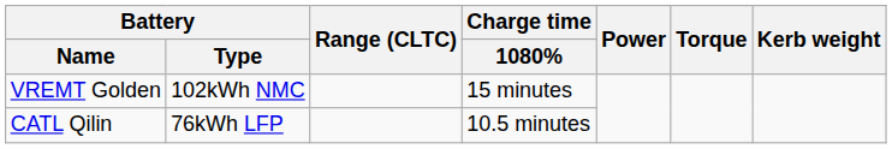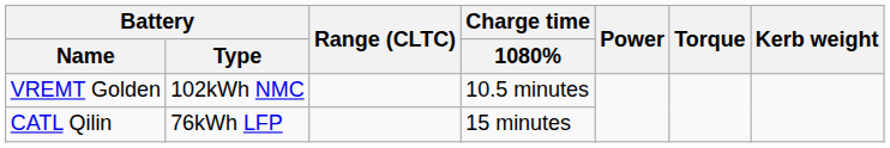 <table class="wikitable">
 <tr>
 <th colspan="2">Battery</th>
 <th rowspan="2">Range (CLTC)</th>
 <th>Charge time</th>
 <th rowspan="2">Power</th>
 <th rowspan="2">Torque</th>
 <th rowspan="2">Kerb weight</th>
 </tr>
 <tr>
 <th>Name</th>
 <th>Type</th>
 <th>1080%</th>
 </tr>
 <tr>
 <td><a href='#'>VREMT</a> Golden</td>
 <td>102kWh <a href='#'>NMC</a></td>
 <td></td>
-<td>15 minutes</td>
+<td>10.5 minutes</td>
 <td rowspan="2"></td>
 <td rowspan="2"></td>
 <td rowspan="2"></td>
 </tr>
 <tr>
 <td><a href='#'>CATL</a> Qilin</td>
 <td>76kWh <a href='#'>LFP</a></td>
 <td></td>
-<td>10.5 minutes</td>
+<td>15 minutes</td>
 </tr>
 </table>
